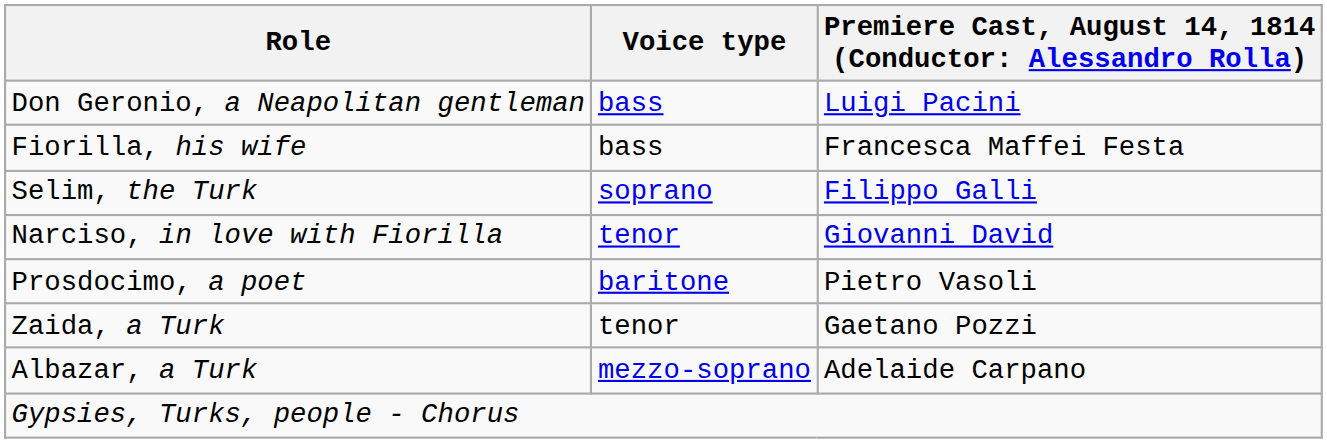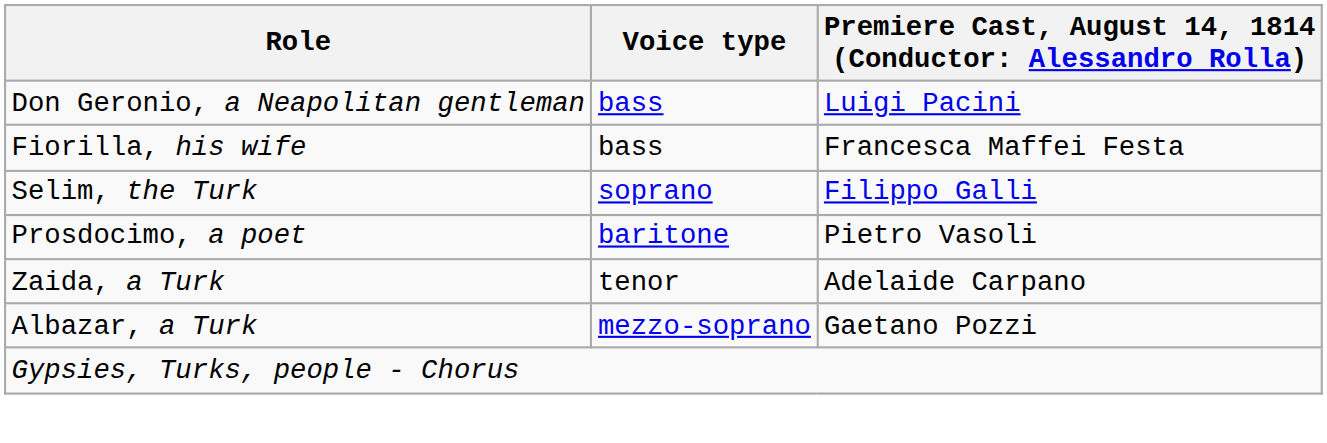 <table class="wikitable">
 <tr>
 <th>Role</th>
 <th>Voice type</th>
 <th>Premiere Cast, August 14, 1814<br>(Conductor: <a href='#'>Alessandro Rolla</a>)</th>
 </tr>
 <tr>
 <td>Don Geronio, <em>a Neapolitan gentleman</em></td>
 <td><a href='#'>bass</a></td>
 <td><a href='#'>Luigi Pacini</a></td>
 </tr>
 <tr>
 <td>Fiorilla, <em>his wife</em></td>
 <td>bass</td>
 <td>Francesca Maffei Festa</td>
 </tr>
 <tr>
 <td>Selim, <em>the Turk</em></td>
 <td><a href='#'>soprano</a></td>
 <td><a href='#'>Filippo Galli</a></td>
 </tr>
 <tr>
-<td>Narciso, <em>in love with Fiorilla</em></td>
-<td><a href='#'>tenor</a></td>
-<td><a href='#'>Giovanni David</a></td>
-</tr>
-<tr>
 <td>Prosdocimo, <em>a poet</em></td>
 <td><a href='#'>baritone</a></td>
 <td>Pietro Vasoli</td>
 </tr>
 <tr>
 <td>Zaida, <em>a Turk</em></td>
 <td>tenor</td>
-<td>Gaetano Pozzi</td>
+<td>Adelaide Carpano</td>
 </tr>
 <tr>
 <td>Albazar, <em>a Turk</em></td>
 <td><a href='#'>mezzo-soprano</a></td>
-<td>Adelaide Carpano</td>
+<td>Gaetano Pozzi</td>
 </tr>
 <tr>
 <td colspan="3"><em>Gypsies, Turks, people - Chorus</em></td>
 </tr>
 </table>
